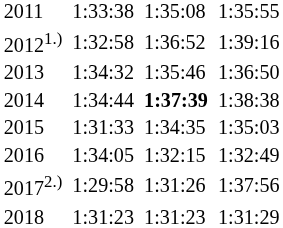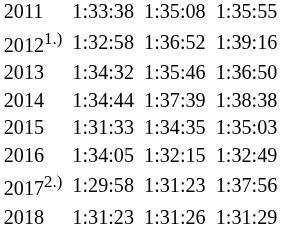 <table>
 <tr>
 <td>2011</td>
 <td></td>
 <td>1:33:38</td>
 <td></td>
 <td>1:35:08</td>
 <td></td>
 <td>1:35:55</td>
 </tr>
 <tr>
 <td>2012<sup>1.)</sup></td>
 <td></td>
 <td>1:32:58</td>
 <td></td>
 <td>1:36:52</td>
 <td></td>
 <td>1:39:16</td>
 </tr>
 <tr>
 <td>2013</td>
 <td></td>
 <td>1:34:32</td>
 <td></td>
 <td>1:35:46</td>
 <td></td>
 <td>1:36:50</td>
 </tr>
 <tr>
 <td>2014</td>
 <td></td>
 <td>1:34:44</td>
 <td></td>
-<td><strong>1:37:39</strong></td>
+<td>1:37:39</td>
 <td></td>
 <td>1:38:38</td>
 </tr>
 <tr>
 <td>2015</td>
 <td></td>
 <td>1:31:33</td>
 <td></td>
 <td>1:34:35</td>
 <td></td>
 <td>1:35:03</td>
 </tr>
 <tr>
 <td>2016</td>
 <td></td>
 <td>1:34:05</td>
 <td></td>
 <td>1:32:15</td>
 <td></td>
 <td>1:32:49</td>
 </tr>
 <tr>
 <td>2017<sup>2.)</sup></td>
 <td></td>
 <td>1:29:58</td>
 <td></td>
-<td>1:31:26</td>
+<td>1:31:23</td>
 <td></td>
 <td>1:37:56</td>
 </tr>
 <tr>
 <td>2018</td>
 <td></td>
 <td>1:31:23</td>
 <td></td>
-<td>1:31:23</td>
+<td>1:31:26</td>
 <td></td>
 <td>1:31:29</td>
 </tr>
 </table>
